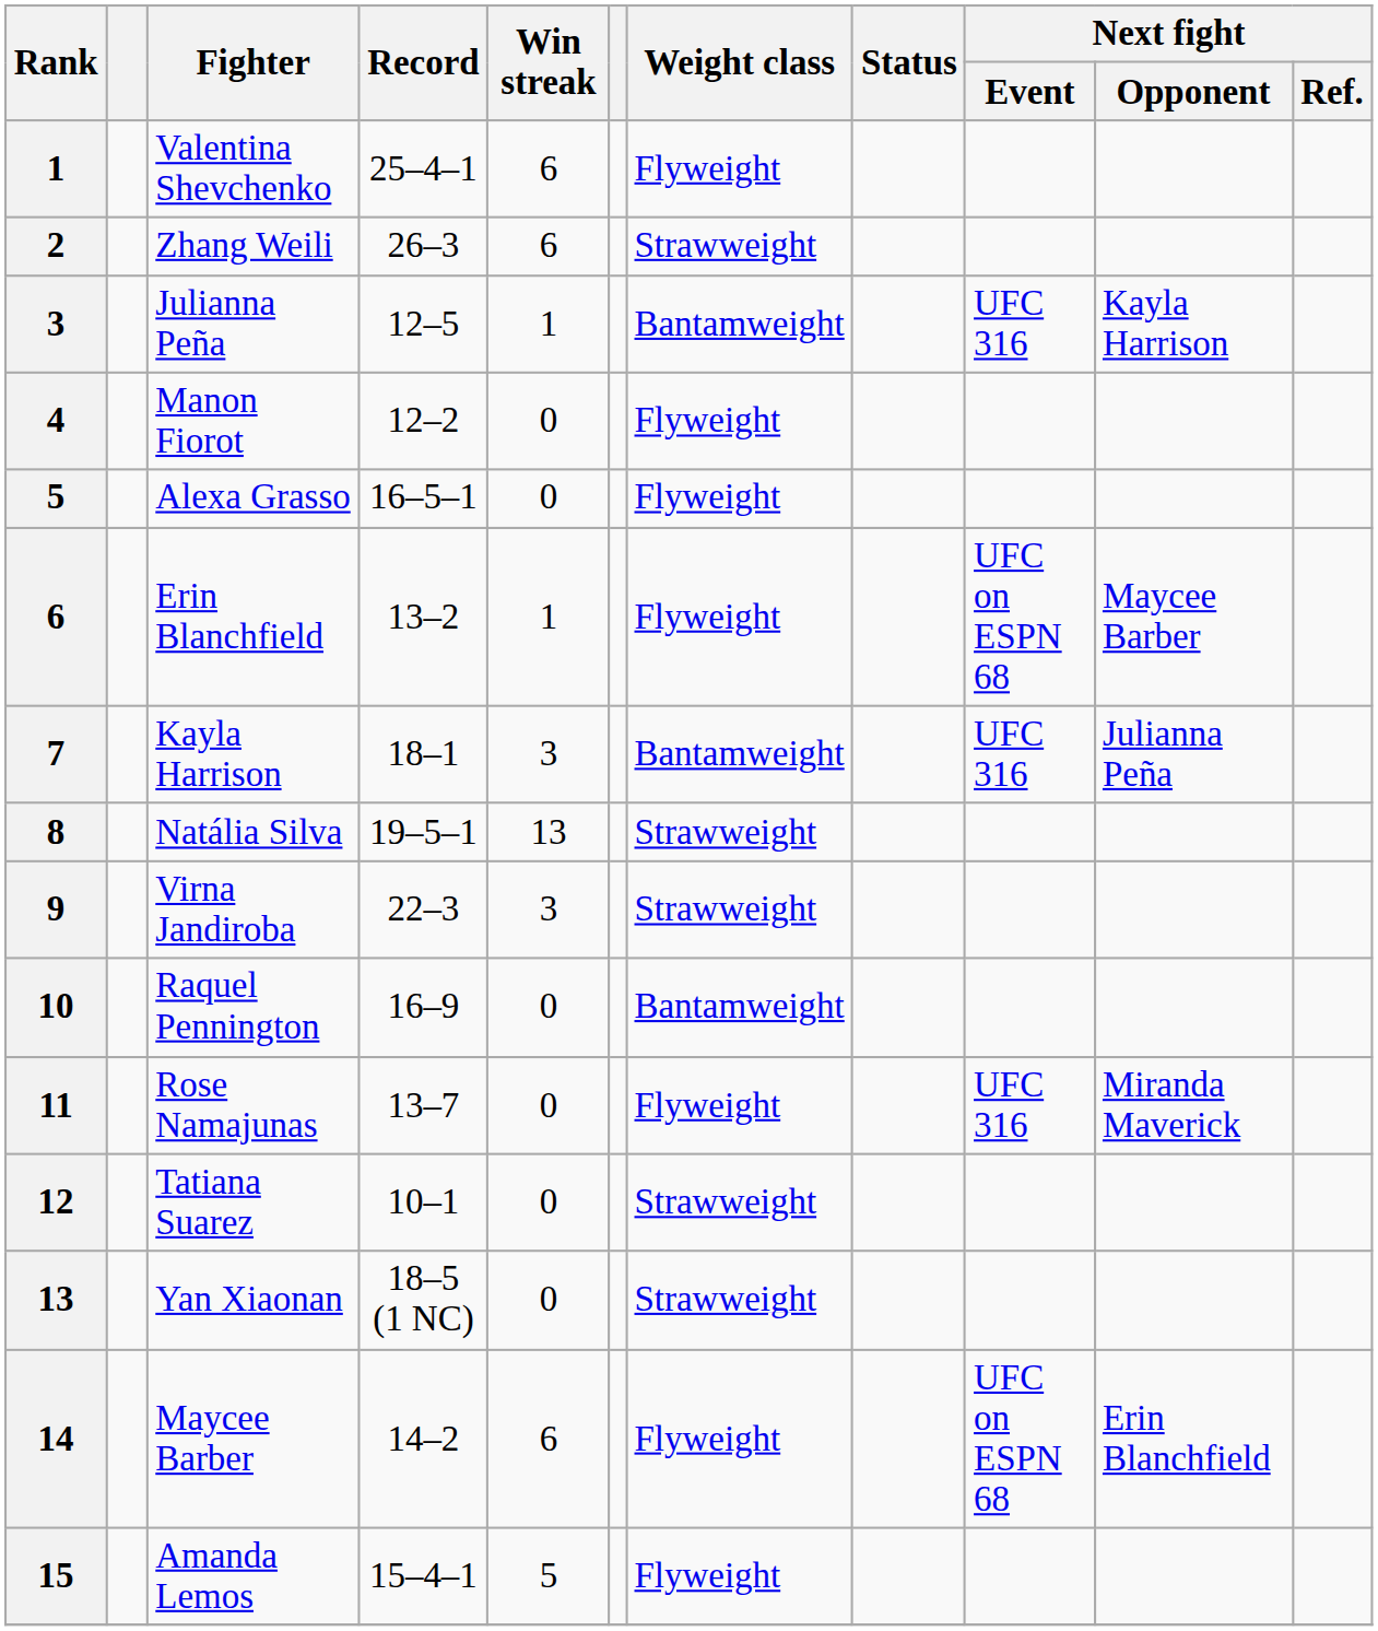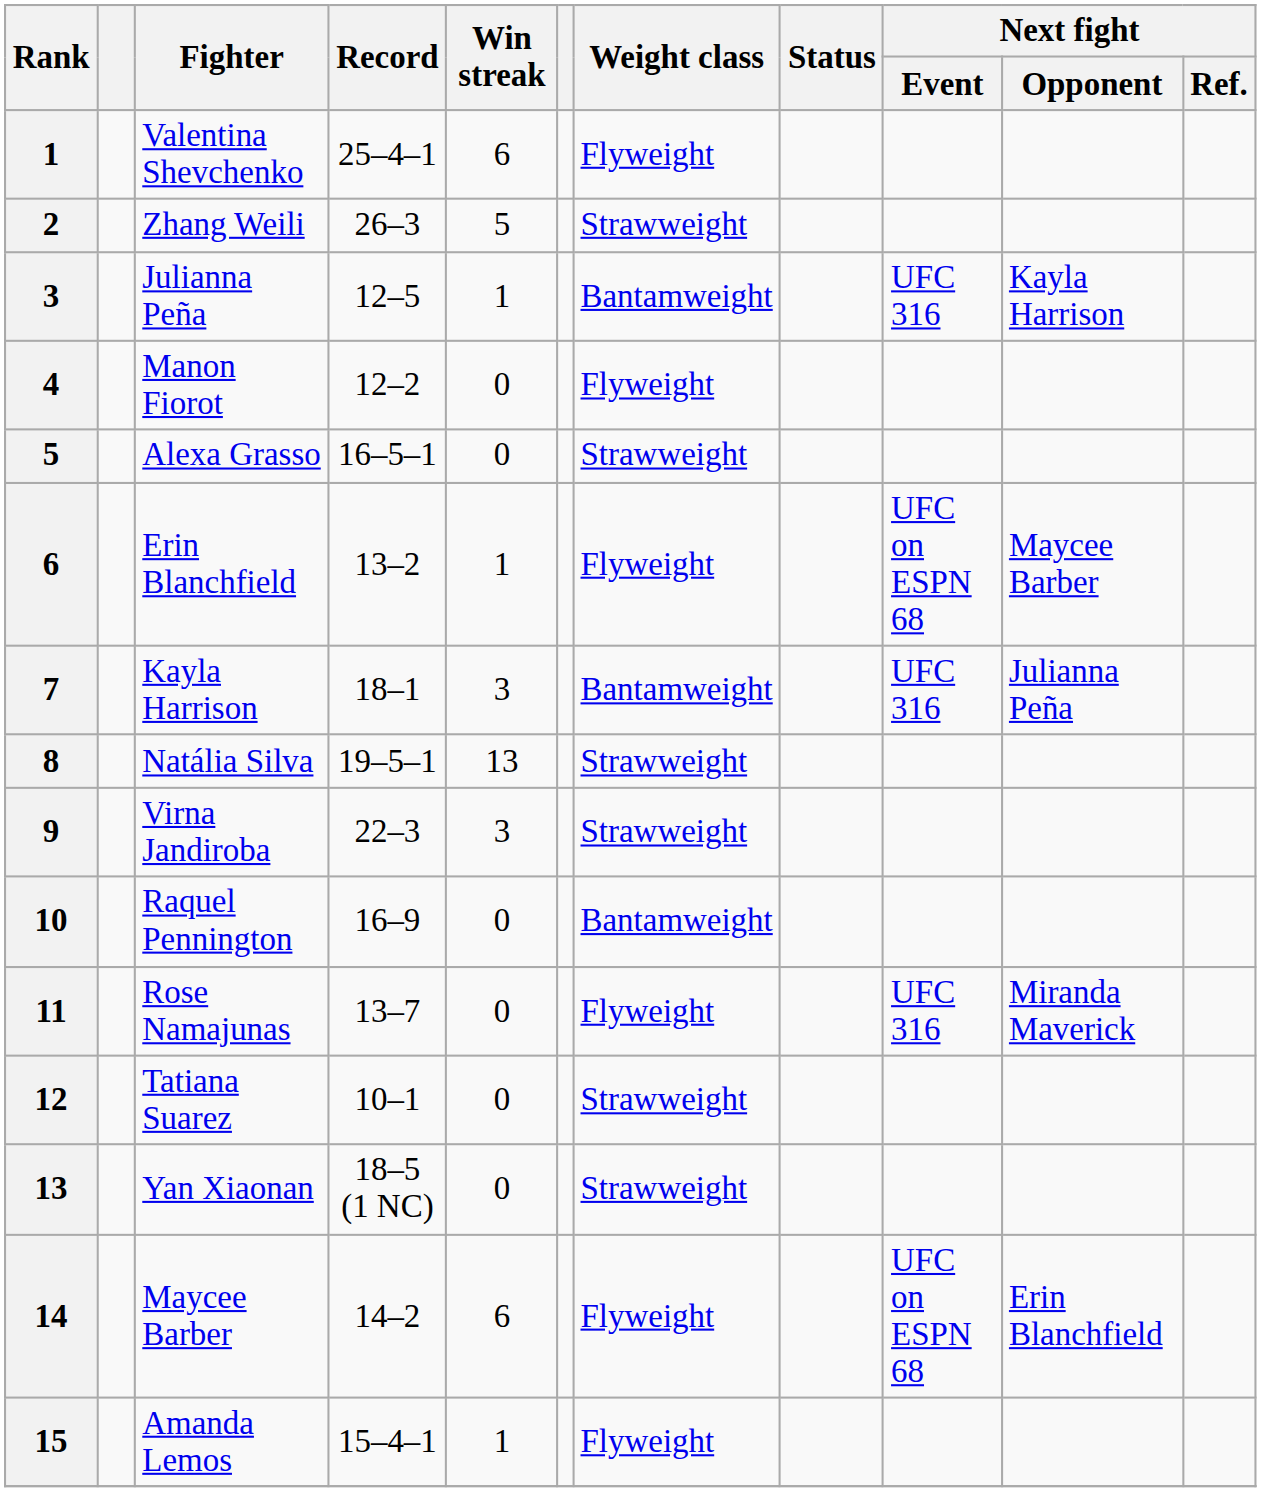 <table class="wikitable" style="text-align:left;">
 <tr>
 <th rowspan=2>Rank</th>
 <th rowspan=2 width=3%></th>
 <th rowspan=2>Fighter</th>
 <th rowspan=2>Record</th>
 <th rowspan=2>Win streak</th>
 <th rowspan=2></th>
 <th rowspan=2>Weight class</th>
 <th rowspan=2>Status</th>
 <th colspan=3>Next fight</th>
 </tr>
 <tr>
 <th>Event</th>
 <th>Opponent</th>
 <th>Ref.</th>
 </tr>
 <tr>
 <th>1</th>
 <td></td>
 <td><a href='#'>Valentina Shevchenko</a></td>
 <td align=center>25–4–1</td>
 <td align=center>6</td>
 <td align=center></td>
 <td><a href='#'>Flyweight</a></td>
 <td><a href='#'></a></td>
 <td></td>
 <td></td>
 <td></td>
 </tr>
 <tr>
 <th>2</th>
 <td></td>
 <td><a href='#'>Zhang Weili</a></td>
 <td align=center>26–3</td>
-<td align=center>6</td>
+<td align=center>5</td>
 <td align=center></td>
 <td><a href='#'>Strawweight</a></td>
 <td><a href='#'></a></td>
 <td></td>
 <td></td>
 <td></td>
 </tr>
 <tr>
 <th>3</th>
 <td></td>
 <td><a href='#'>Julianna Peña</a></td>
 <td align=center>12–5</td>
 <td align=center>1</td>
 <td align=center></td>
 <td><a href='#'>Bantamweight</a></td>
 <td><a href='#'></a></td>
 <td><a href='#'>UFC 316</a></td>
 <td><a href='#'>Kayla Harrison</a></td>
 <td></td>
 </tr>
 <tr>
 <th>4</th>
 <td></td>
 <td><a href='#'>Manon Fiorot</a></td>
 <td align=center>12–2</td>
 <td align=center>0</td>
 <td align=center></td>
 <td><a href='#'>Flyweight</a></td>
 <td></td>
 <td></td>
 <td></td>
 <td></td>
 </tr>
 <tr>
 <th>5</th>
 <td></td>
 <td><a href='#'>Alexa Grasso</a></td>
 <td align=center>16–5–1</td>
 <td align=center>0</td>
 <td align=center></td>
-<td><a href='#'>Flyweight</a></td>
+<td><a href='#'>Strawweight</a></td>
 <td></td>
 <td></td>
 <td></td>
 <td></td>
 </tr>
 <tr>
 <th>6</th>
 <td></td>
 <td><a href='#'>Erin Blanchfield</a></td>
 <td align=center>13–2</td>
 <td align=center>1</td>
 <td align=center></td>
 <td><a href='#'>Flyweight</a></td>
 <td></td>
 <td><a href='#'>UFC on ESPN 68</a></td>
 <td><a href='#'>Maycee Barber</a></td>
 <td></td>
 </tr>
 <tr>
 <th>7</th>
 <td></td>
 <td><a href='#'>Kayla Harrison</a></td>
 <td align=center>18–1</td>
 <td align=center>3</td>
 <td align=center></td>
 <td><a href='#'>Bantamweight</a></td>
 <td></td>
 <td><a href='#'>UFC 316</a></td>
 <td><a href='#'>Julianna Peña</a></td>
 <td></td>
 </tr>
 <tr>
 <th>8</th>
 <td></td>
 <td><a href='#'>Natália Silva</a></td>
 <td align=center>19–5–1</td>
 <td align=center>13</td>
 <td align=center></td>
 <td><a href='#'>Strawweight</a></td>
 <td></td>
 <td></td>
 <td></td>
 <td></td>
 </tr>
 <tr>
 <th>9</th>
 <td></td>
 <td><a href='#'>Virna Jandiroba</a></td>
 <td align=center>22–3</td>
 <td align=center>3</td>
 <td align=center></td>
 <td><a href='#'>Strawweight</a></td>
 <td></td>
 <td></td>
 <td></td>
 <td></td>
 </tr>
 <tr>
 <th>10</th>
 <td></td>
 <td><a href='#'>Raquel Pennington</a></td>
 <td align=center>16–9</td>
 <td align=center>0</td>
 <td align=center></td>
 <td><a href='#'>Bantamweight</a></td>
 <td></td>
 <td></td>
 <td></td>
 <td></td>
 </tr>
 <tr>
 <th>11</th>
 <td></td>
 <td><a href='#'>Rose Namajunas</a></td>
 <td align=center>13–7</td>
 <td align=center>0</td>
 <td align=center></td>
 <td><a href='#'>Flyweight</a></td>
 <td></td>
 <td><a href='#'>UFC 316</a></td>
 <td><a href='#'>Miranda Maverick</a></td>
 <td></td>
 </tr>
 <tr>
 <th>12</th>
 <td></td>
 <td><a href='#'>Tatiana Suarez</a></td>
 <td align=center>10–1</td>
 <td align=center>0</td>
 <td align=center></td>
 <td><a href='#'>Strawweight</a></td>
 <td></td>
 <td></td>
 <td></td>
 <td></td>
 </tr>
 <tr>
 <th>13</th>
 <td></td>
 <td><a href='#'>Yan Xiaonan</a></td>
 <td align=center>18–5<br>(1 NC)</td>
 <td align=center>0</td>
 <td align=center></td>
 <td><a href='#'>Strawweight</a></td>
 <td></td>
 <td></td>
 <td></td>
 <td></td>
 </tr>
 <tr>
 <th>14</th>
 <td></td>
 <td><a href='#'>Maycee Barber</a></td>
 <td align=center>14–2</td>
 <td align=center>6</td>
 <td align=center></td>
 <td><a href='#'>Flyweight</a></td>
 <td></td>
 <td><a href='#'>UFC on ESPN 68</a></td>
 <td><a href='#'>Erin Blanchfield</a></td>
 <td></td>
 </tr>
 <tr>
 <th>15</th>
 <td></td>
 <td><a href='#'>Amanda Lemos</a></td>
 <td align=center>15–4–1</td>
-<td align=center>5</td>
+<td align=center>1</td>
 <td align=center></td>
 <td><a href='#'>Flyweight</a></td>
 <td></td>
 <td></td>
 <td></td>
 <td></td>
 </tr>
 <tr>
 </tr>
 </table>
